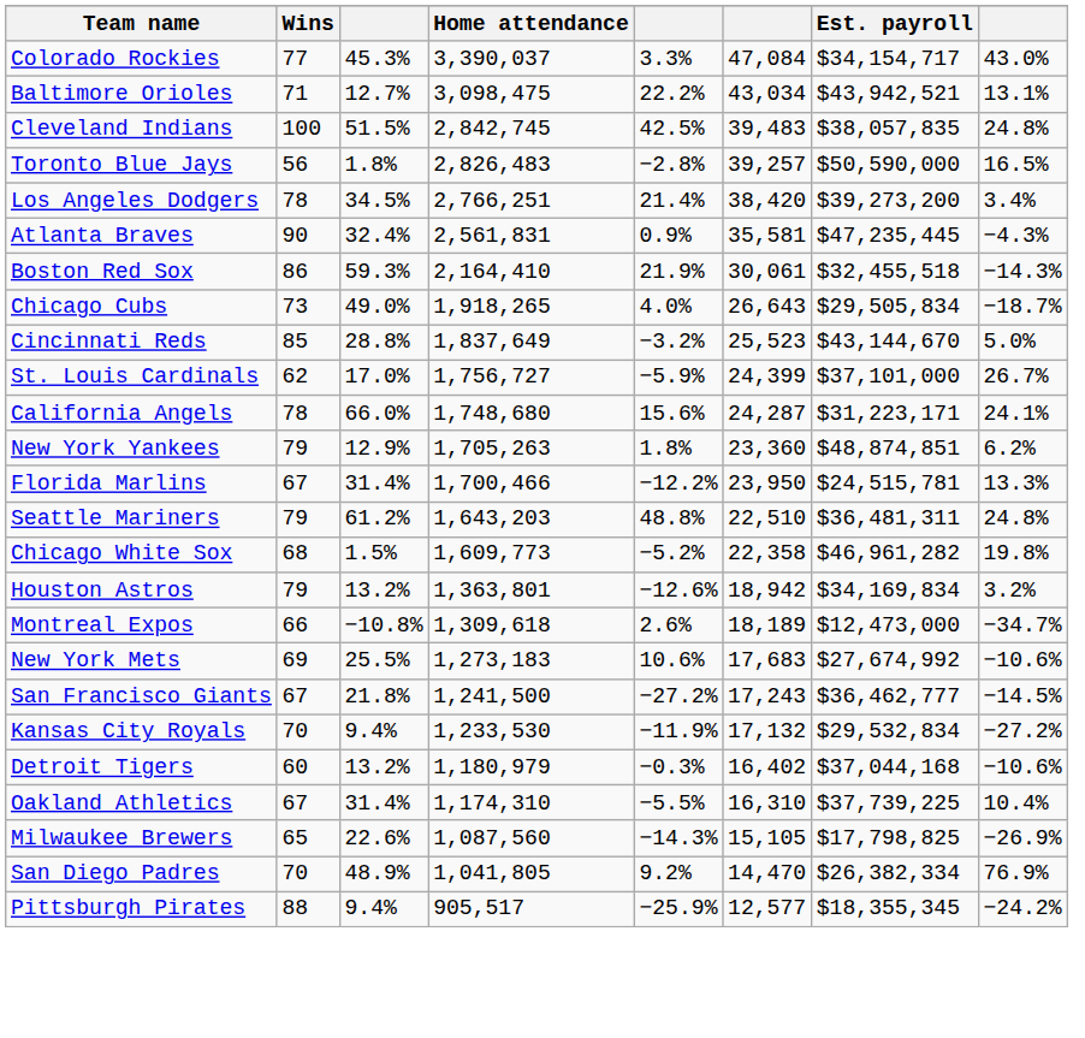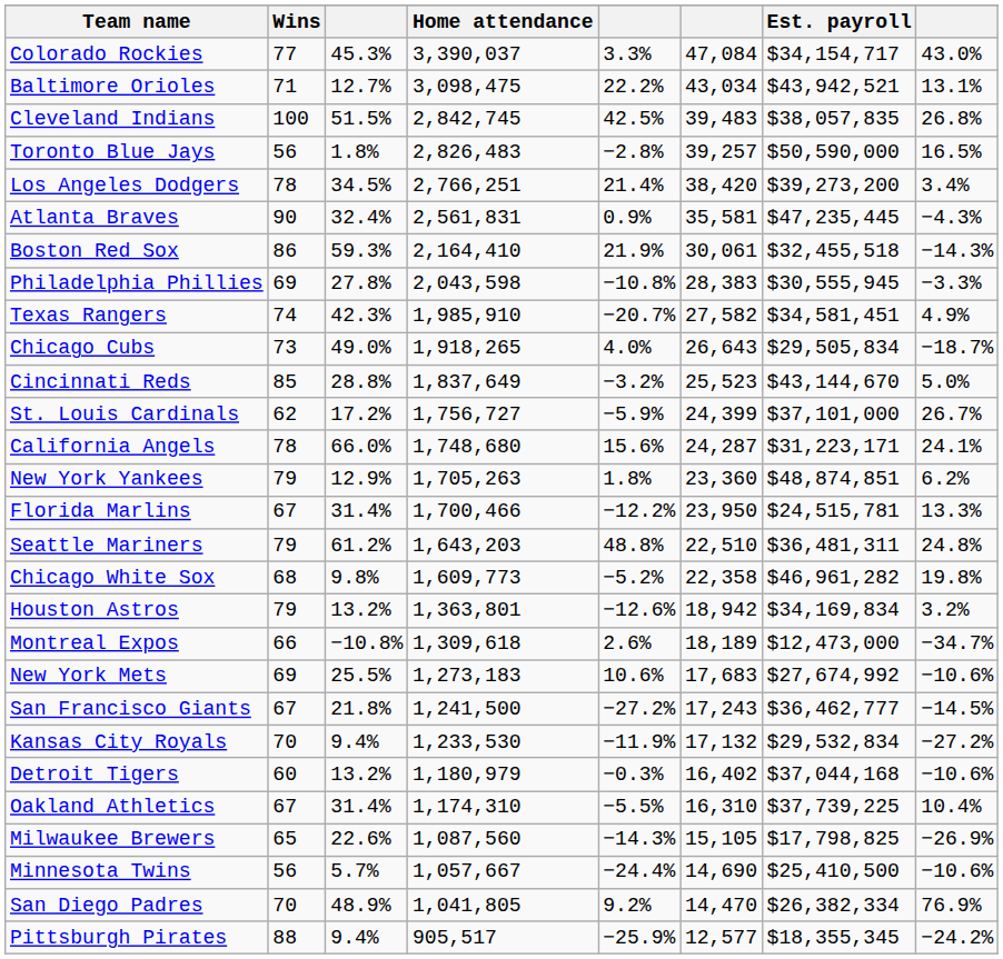 <table class="wikitable sortable">
 <tr style="text-align:center; font-size:larger;">
 </tr>
 <tr>
 <th>Team name</th>
 <th>Wins</th>
 <th></th>
 <th>Home attendance</th>
 <th></th>
 <th></th>
 <th>Est. payroll</th>
 <th></th>
 </tr>
 <tr>
 <td><a href='#'>Colorado Rockies</a></td>
 <td>77</td>
 <td>45.3%</td>
 <td>3,390,037</td>
 <td>3.3%</td>
 <td>47,084</td>
 <td>$34,154,717</td>
 <td>43.0%</td>
 </tr>
 <tr>
 <td><a href='#'>Baltimore Orioles</a></td>
 <td>71</td>
 <td>12.7%</td>
 <td>3,098,475</td>
 <td>22.2%</td>
 <td>43,034</td>
 <td>$43,942,521</td>
 <td>13.1%</td>
 </tr>
 <tr>
 <td><a href='#'>Cleveland Indians</a></td>
 <td>100</td>
 <td>51.5%</td>
 <td>2,842,745</td>
 <td>42.5%</td>
 <td>39,483</td>
 <td>$38,057,835</td>
-<td>24.8%</td>
+<td>26.8%</td>
 </tr>
 <tr>
 <td><a href='#'>Toronto Blue Jays</a></td>
 <td>56</td>
 <td>1.8%</td>
 <td>2,826,483</td>
 <td>−2.8%</td>
 <td>39,257</td>
 <td>$50,590,000</td>
 <td>16.5%</td>
 </tr>
 <tr>
 <td><a href='#'>Los Angeles Dodgers</a></td>
 <td>78</td>
 <td>34.5%</td>
 <td>2,766,251</td>
 <td>21.4%</td>
 <td>38,420</td>
 <td>$39,273,200</td>
 <td>3.4%</td>
 </tr>
 <tr>
 <td><a href='#'>Atlanta Braves</a></td>
 <td>90</td>
 <td>32.4%</td>
 <td>2,561,831</td>
 <td>0.9%</td>
 <td>35,581</td>
 <td>$47,235,445</td>
 <td>−4.3%</td>
 </tr>
 <tr>
 <td><a href='#'>Boston Red Sox</a></td>
 <td>86</td>
 <td>59.3%</td>
 <td>2,164,410</td>
 <td>21.9%</td>
 <td>30,061</td>
 <td>$32,455,518</td>
 <td>−14.3%</td>
 </tr>
 <tr>
+<td><a href='#'>Philadelphia Phillies</a></td>
+<td>69</td>
+<td>27.8%</td>
+<td>2,043,598</td>
+<td>−10.8%</td>
+<td>28,383</td>
+<td>$30,555,945</td>
+<td>−3.3%</td>
+</tr>
+<tr>
+<td><a href='#'>Texas Rangers</a></td>
+<td>74</td>
+<td>42.3%</td>
+<td>1,985,910</td>
+<td>−20.7%</td>
+<td>27,582</td>
+<td>$34,581,451</td>
+<td>4.9%</td>
+</tr>
+<tr>
 <td><a href='#'>Chicago Cubs</a></td>
 <td>73</td>
 <td>49.0%</td>
 <td>1,918,265</td>
 <td>4.0%</td>
 <td>26,643</td>
 <td>$29,505,834</td>
 <td>−18.7%</td>
 </tr>
 <tr>
 <td><a href='#'>Cincinnati Reds</a></td>
 <td>85</td>
 <td>28.8%</td>
 <td>1,837,649</td>
 <td>−3.2%</td>
 <td>25,523</td>
 <td>$43,144,670</td>
 <td>5.0%</td>
 </tr>
 <tr>
 <td><a href='#'>St. Louis Cardinals</a></td>
 <td>62</td>
-<td>17.0%</td>
+<td>17.2%</td>
 <td>1,756,727</td>
 <td>−5.9%</td>
 <td>24,399</td>
 <td>$37,101,000</td>
 <td>26.7%</td>
 </tr>
 <tr>
 <td><a href='#'>California Angels</a></td>
 <td>78</td>
 <td>66.0%</td>
 <td>1,748,680</td>
 <td>15.6%</td>
 <td>24,287</td>
 <td>$31,223,171</td>
 <td>24.1%</td>
 </tr>
 <tr>
 <td><a href='#'>New York Yankees</a></td>
 <td>79</td>
 <td>12.9%</td>
 <td>1,705,263</td>
 <td>1.8%</td>
 <td>23,360</td>
 <td>$48,874,851</td>
 <td>6.2%</td>
 </tr>
 <tr>
 <td><a href='#'>Florida Marlins</a></td>
 <td>67</td>
 <td>31.4%</td>
 <td>1,700,466</td>
 <td>−12.2%</td>
 <td>23,950</td>
 <td>$24,515,781</td>
 <td>13.3%</td>
 </tr>
 <tr>
 <td><a href='#'>Seattle Mariners</a></td>
 <td>79</td>
 <td>61.2%</td>
 <td>1,643,203</td>
 <td>48.8%</td>
 <td>22,510</td>
 <td>$36,481,311</td>
 <td>24.8%</td>
 </tr>
 <tr>
 <td><a href='#'>Chicago White Sox</a></td>
 <td>68</td>
-<td>1.5%</td>
+<td>9.8%</td>
 <td>1,609,773</td>
 <td>−5.2%</td>
 <td>22,358</td>
 <td>$46,961,282</td>
 <td>19.8%</td>
 </tr>
 <tr>
 <td><a href='#'>Houston Astros</a></td>
 <td>79</td>
 <td>13.2%</td>
 <td>1,363,801</td>
 <td>−12.6%</td>
 <td>18,942</td>
 <td>$34,169,834</td>
 <td>3.2%</td>
 </tr>
 <tr>
 <td><a href='#'>Montreal Expos</a></td>
 <td>66</td>
 <td>−10.8%</td>
 <td>1,309,618</td>
 <td>2.6%</td>
 <td>18,189</td>
 <td>$12,473,000</td>
 <td>−34.7%</td>
 </tr>
 <tr>
 <td><a href='#'>New York Mets</a></td>
 <td>69</td>
 <td>25.5%</td>
 <td>1,273,183</td>
 <td>10.6%</td>
 <td>17,683</td>
 <td>$27,674,992</td>
 <td>−10.6%</td>
 </tr>
 <tr>
 <td><a href='#'>San Francisco Giants</a></td>
 <td>67</td>
 <td>21.8%</td>
 <td>1,241,500</td>
 <td>−27.2%</td>
 <td>17,243</td>
 <td>$36,462,777</td>
 <td>−14.5%</td>
 </tr>
 <tr>
 <td><a href='#'>Kansas City Royals</a></td>
 <td>70</td>
 <td>9.4%</td>
 <td>1,233,530</td>
 <td>−11.9%</td>
 <td>17,132</td>
 <td>$29,532,834</td>
 <td>−27.2%</td>
 </tr>
 <tr>
 <td><a href='#'>Detroit Tigers</a></td>
 <td>60</td>
 <td>13.2%</td>
 <td>1,180,979</td>
 <td>−0.3%</td>
 <td>16,402</td>
 <td>$37,044,168</td>
 <td>−10.6%</td>
 </tr>
 <tr>
 <td><a href='#'>Oakland Athletics</a></td>
 <td>67</td>
 <td>31.4%</td>
 <td>1,174,310</td>
 <td>−5.5%</td>
 <td>16,310</td>
 <td>$37,739,225</td>
 <td>10.4%</td>
 </tr>
 <tr>
 <td><a href='#'>Milwaukee Brewers</a></td>
 <td>65</td>
 <td>22.6%</td>
 <td>1,087,560</td>
 <td>−14.3%</td>
 <td>15,105</td>
 <td>$17,798,825</td>
 <td>−26.9%</td>
 </tr>
 <tr>
+<td><a href='#'>Minnesota Twins</a></td>
+<td>56</td>
+<td>5.7%</td>
+<td>1,057,667</td>
+<td>−24.4%</td>
+<td>14,690</td>
+<td>$25,410,500</td>
+<td>−10.6%</td>
+</tr>
+<tr>
 <td><a href='#'>San Diego Padres</a></td>
 <td>70</td>
 <td>48.9%</td>
 <td>1,041,805</td>
 <td>9.2%</td>
 <td>14,470</td>
 <td>$26,382,334</td>
 <td>76.9%</td>
 </tr>
 <tr>
 <td><a href='#'>Pittsburgh Pirates</a></td>
 <td>88</td>
 <td>9.4%</td>
 <td>905,517</td>
 <td>−25.9%</td>
 <td>12,577</td>
 <td>$18,355,345</td>
 <td>−24.2%</td>
 </tr>
 </table>
